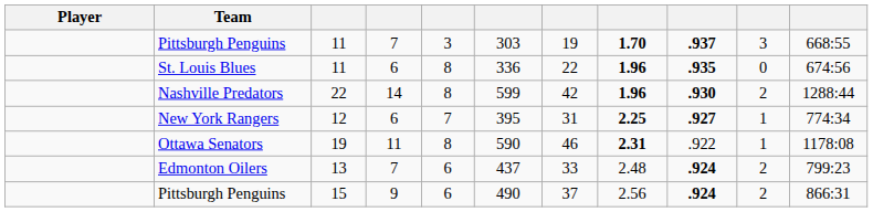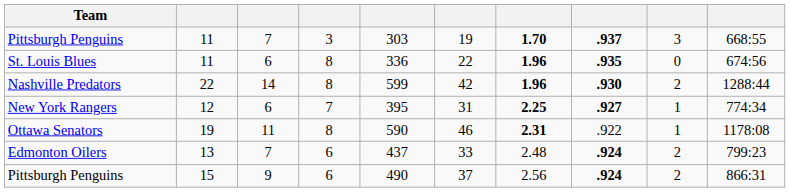 <table style="padding:3px; border-spacing:0; text-align:center;" class="wikitable sortable">
 <tr>
-<th style="width:12em">Player</th>
 <th style="width:12em">Team</th>
 <th style="width:4em"></th>
 <th style="width:4em"></th>
 <th style="width:4em"></th>
 <th style="width:5em"></th>
 <th style="width:4em"></th>
 <th style="width:5em"></th>
 <th style="width:5em"></th>
 <th style="width:4em"></th>
 <th style="width:5em"></th>
 </tr>
 <tr>
-<td align=left></td>
 <td align=left><a href='#'>Pittsburgh Penguins</a></td>
 <td>11</td>
 <td>7</td>
 <td>3</td>
 <td>303</td>
 <td>19</td>
 <td><strong>1.70</strong></td>
 <td><strong>.937</strong></td>
 <td>3</td>
 <td> 668:55</td>
 </tr>
 <tr>
-<td align=left></td>
 <td align=left><a href='#'>St. Louis Blues</a></td>
 <td>11</td>
 <td>6</td>
 <td>8</td>
 <td>336</td>
 <td>22</td>
 <td><strong>1.96</strong></td>
 <td><strong>.935</strong></td>
 <td>0</td>
 <td> 674:56</td>
 </tr>
 <tr>
-<td align=left></td>
 <td align=left><a href='#'>Nashville Predators</a></td>
 <td>22</td>
 <td>14</td>
 <td>8</td>
 <td>599</td>
 <td>42</td>
 <td><strong>1.96</strong></td>
 <td><strong>.930</strong></td>
 <td>2</td>
 <td> 1288:44</td>
 </tr>
 <tr>
-<td align=left></td>
 <td align=left><a href='#'>New York Rangers</a></td>
 <td>12</td>
 <td>6</td>
 <td>7</td>
 <td>395</td>
 <td>31</td>
 <td><strong>2.25</strong></td>
 <td><strong>.927</strong></td>
 <td>1</td>
 <td> 774:34</td>
 </tr>
 <tr>
-<td align=left></td>
 <td align="left"><a href='#'>Ottawa Senators</a></td>
 <td>19</td>
 <td>11</td>
 <td>8</td>
 <td>590</td>
 <td>46</td>
 <td><strong>2.31</strong></td>
 <td>.922</td>
 <td>1</td>
 <td> 1178:08</td>
 </tr>
 <tr>
-<td align=left></td>
 <td align=left><a href='#'>Edmonton Oilers</a></td>
 <td>13</td>
 <td>7</td>
 <td>6</td>
 <td>437</td>
 <td>33</td>
 <td>2.48</td>
 <td><strong>.924</strong></td>
 <td>2</td>
 <td> 799:23</td>
 </tr>
 <tr>
-<td align=left></td>
 <td align=left>Pittsburgh Penguins</td>
 <td>15</td>
 <td>9</td>
 <td>6</td>
 <td>490</td>
 <td>37</td>
 <td>2.56</td>
 <td><strong>.924</strong></td>
 <td>2</td>
 <td> 866:31</td>
 </tr>
 </table>
